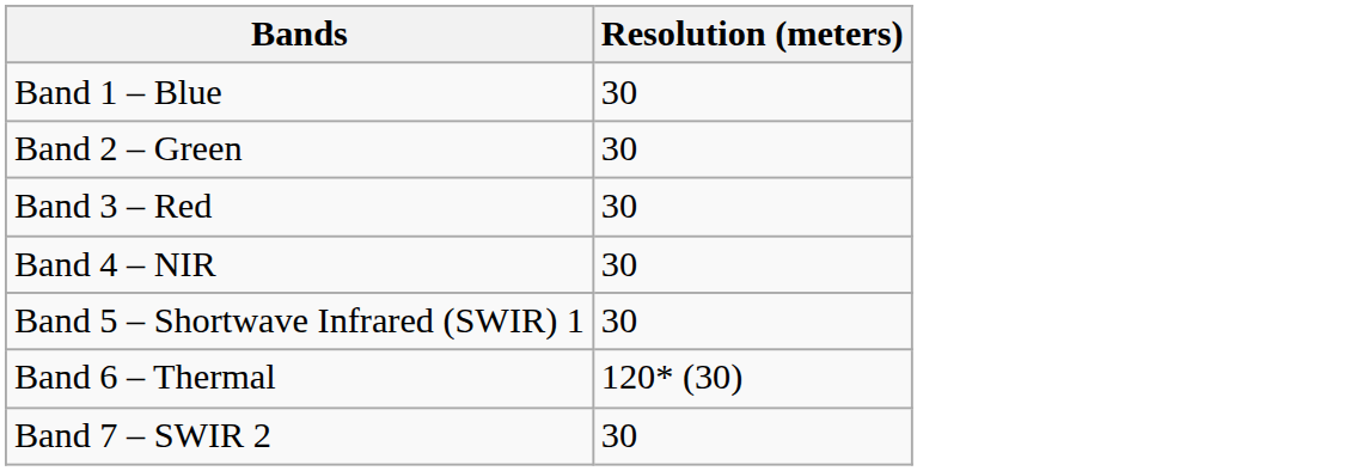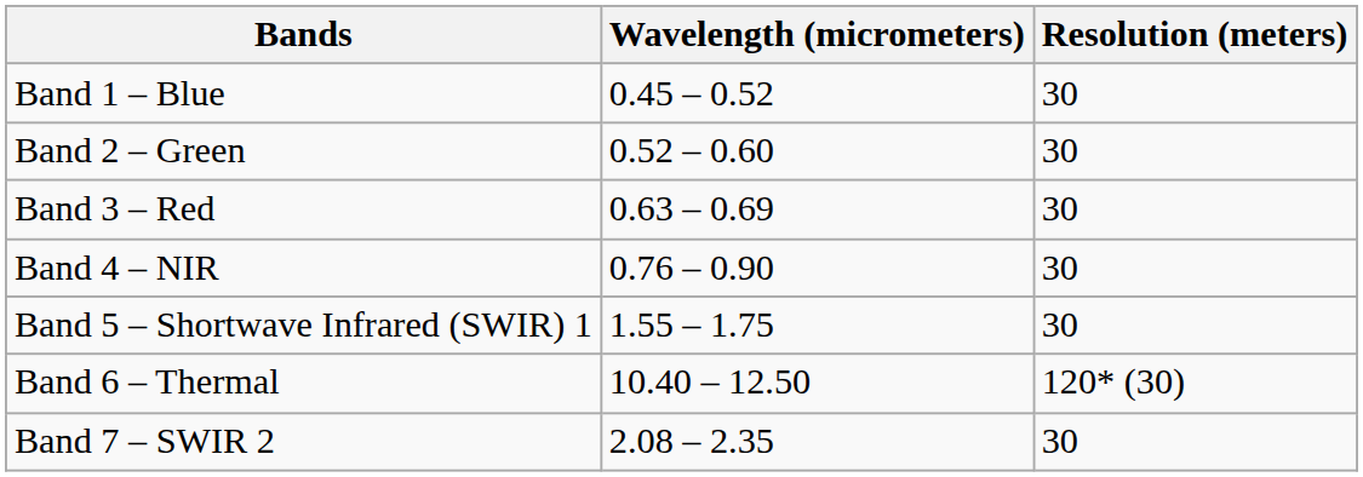 <table class="wikitable">
 <tr>
 <th>Bands</th>
+<th>Wavelength (micrometers)</th>
 <th>Resolution (meters)</th>
 </tr>
 <tr>
 <td>Band 1 – Blue</td>
+<td>0.45 – 0.52</td>
 <td>30</td>
 </tr>
 <tr>
 <td>Band 2 – Green</td>
+<td>0.52 – 0.60</td>
 <td>30</td>
 </tr>
 <tr>
 <td>Band 3 – Red</td>
+<td>0.63 – 0.69</td>
 <td>30</td>
 </tr>
 <tr>
 <td>Band 4 – NIR</td>
+<td>0.76 – 0.90</td>
 <td>30</td>
 </tr>
 <tr>
 <td>Band 5 – Shortwave Infrared (SWIR) 1</td>
+<td>1.55 – 1.75</td>
 <td>30</td>
 </tr>
 <tr>
 <td>Band 6 – Thermal</td>
+<td>10.40 – 12.50</td>
 <td>120* (30)</td>
 </tr>
 <tr>
 <td>Band 7 – SWIR 2</td>
+<td>2.08 – 2.35</td>
 <td>30</td>
 </tr>
 </table>
